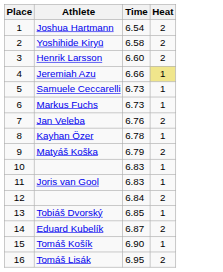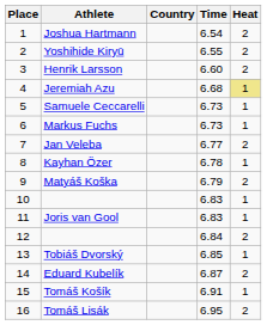 <table class="wikitable">
 <tr>
 <th>Place</th>
 <th>Athlete</th>
+<th>Country</th>
 <th>Time</th>
 <th>Heat</th>
 </tr>
 <tr>
 <td align=center>1</td>
 <td><a href='#'>Joshua Hartmann</a></td>
+<td></td>
 <td>6.54</td>
 <td align=center>2</td>
 </tr>
 <tr>
 <td align=center>2</td>
 <td><a href='#'>Yoshihide Kiryū</a></td>
-<td>6.58</td>
+<td></td>
+<td>6.55</td>
 <td align=center>2</td>
 </tr>
 <tr>
 <td align=center>3</td>
 <td><a href='#'>Henrik Larsson</a></td>
+<td></td>
 <td>6.60</td>
 <td align=center>2</td>
 </tr>
 <tr>
 <td align=center>4</td>
 <td><a href='#'>Jeremiah Azu</a></td>
-<td>6.66</td>
+<td></td>
+<td>6.68</td>
 <td align=center style="background: khaki;">1</td>
 </tr>
 <tr>
 <td align=center>5</td>
 <td><a href='#'>Samuele Ceccarelli</a></td>
+<td></td>
 <td>6.73</td>
 <td align=center>1</td>
 </tr>
 <tr>
 <td align=center>6</td>
 <td><a href='#'>Markus Fuchs</a></td>
+<td></td>
 <td>6.73</td>
 <td align=center>1</td>
 </tr>
 <tr>
 <td align=center>7</td>
 <td><a href='#'>Jan Veleba</a></td>
-<td>6.76</td>
+<td></td>
+<td>6.77</td>
 <td align=center>2</td>
 </tr>
 <tr>
 <td align=center>8</td>
 <td><a href='#'>Kayhan Özer</a></td>
+<td></td>
 <td>6.78</td>
 <td align=center>1</td>
 </tr>
 <tr>
 <td align=center>9</td>
 <td><a href='#'>Matyáš Koška</a></td>
+<td></td>
 <td>6.79</td>
 <td align=center>2</td>
 </tr>
 <tr>
 <td align=center>10</td>
+<td></td>
 <td></td>
 <td>6.83</td>
 <td align=center>1</td>
 </tr>
 <tr>
 <td align=center>11</td>
 <td><a href='#'>Joris van Gool</a></td>
+<td></td>
 <td>6.83</td>
 <td align=center>1</td>
 </tr>
 <tr>
 <td align=center>12</td>
+<td></td>
 <td></td>
 <td>6.84</td>
 <td align=center>2</td>
 </tr>
 <tr>
 <td align=center>13</td>
 <td><a href='#'>Tobiáš Dvorský</a></td>
+<td></td>
 <td>6.85</td>
 <td align=center>1</td>
 </tr>
 <tr>
 <td align=center>14</td>
 <td><a href='#'>Eduard Kubelík</a></td>
+<td></td>
 <td>6.87</td>
 <td align=center>2</td>
 </tr>
 <tr>
 <td align=center>15</td>
 <td><a href='#'>Tomáš Košík</a></td>
-<td>6.90</td>
+<td></td>
+<td>6.91</td>
 <td align=center>1</td>
 </tr>
 <tr>
 <td align=center>16</td>
 <td><a href='#'>Tomáš Lisák</a></td>
+<td></td>
 <td>6.95</td>
 <td align=center>2</td>
 </tr>
 </table>
